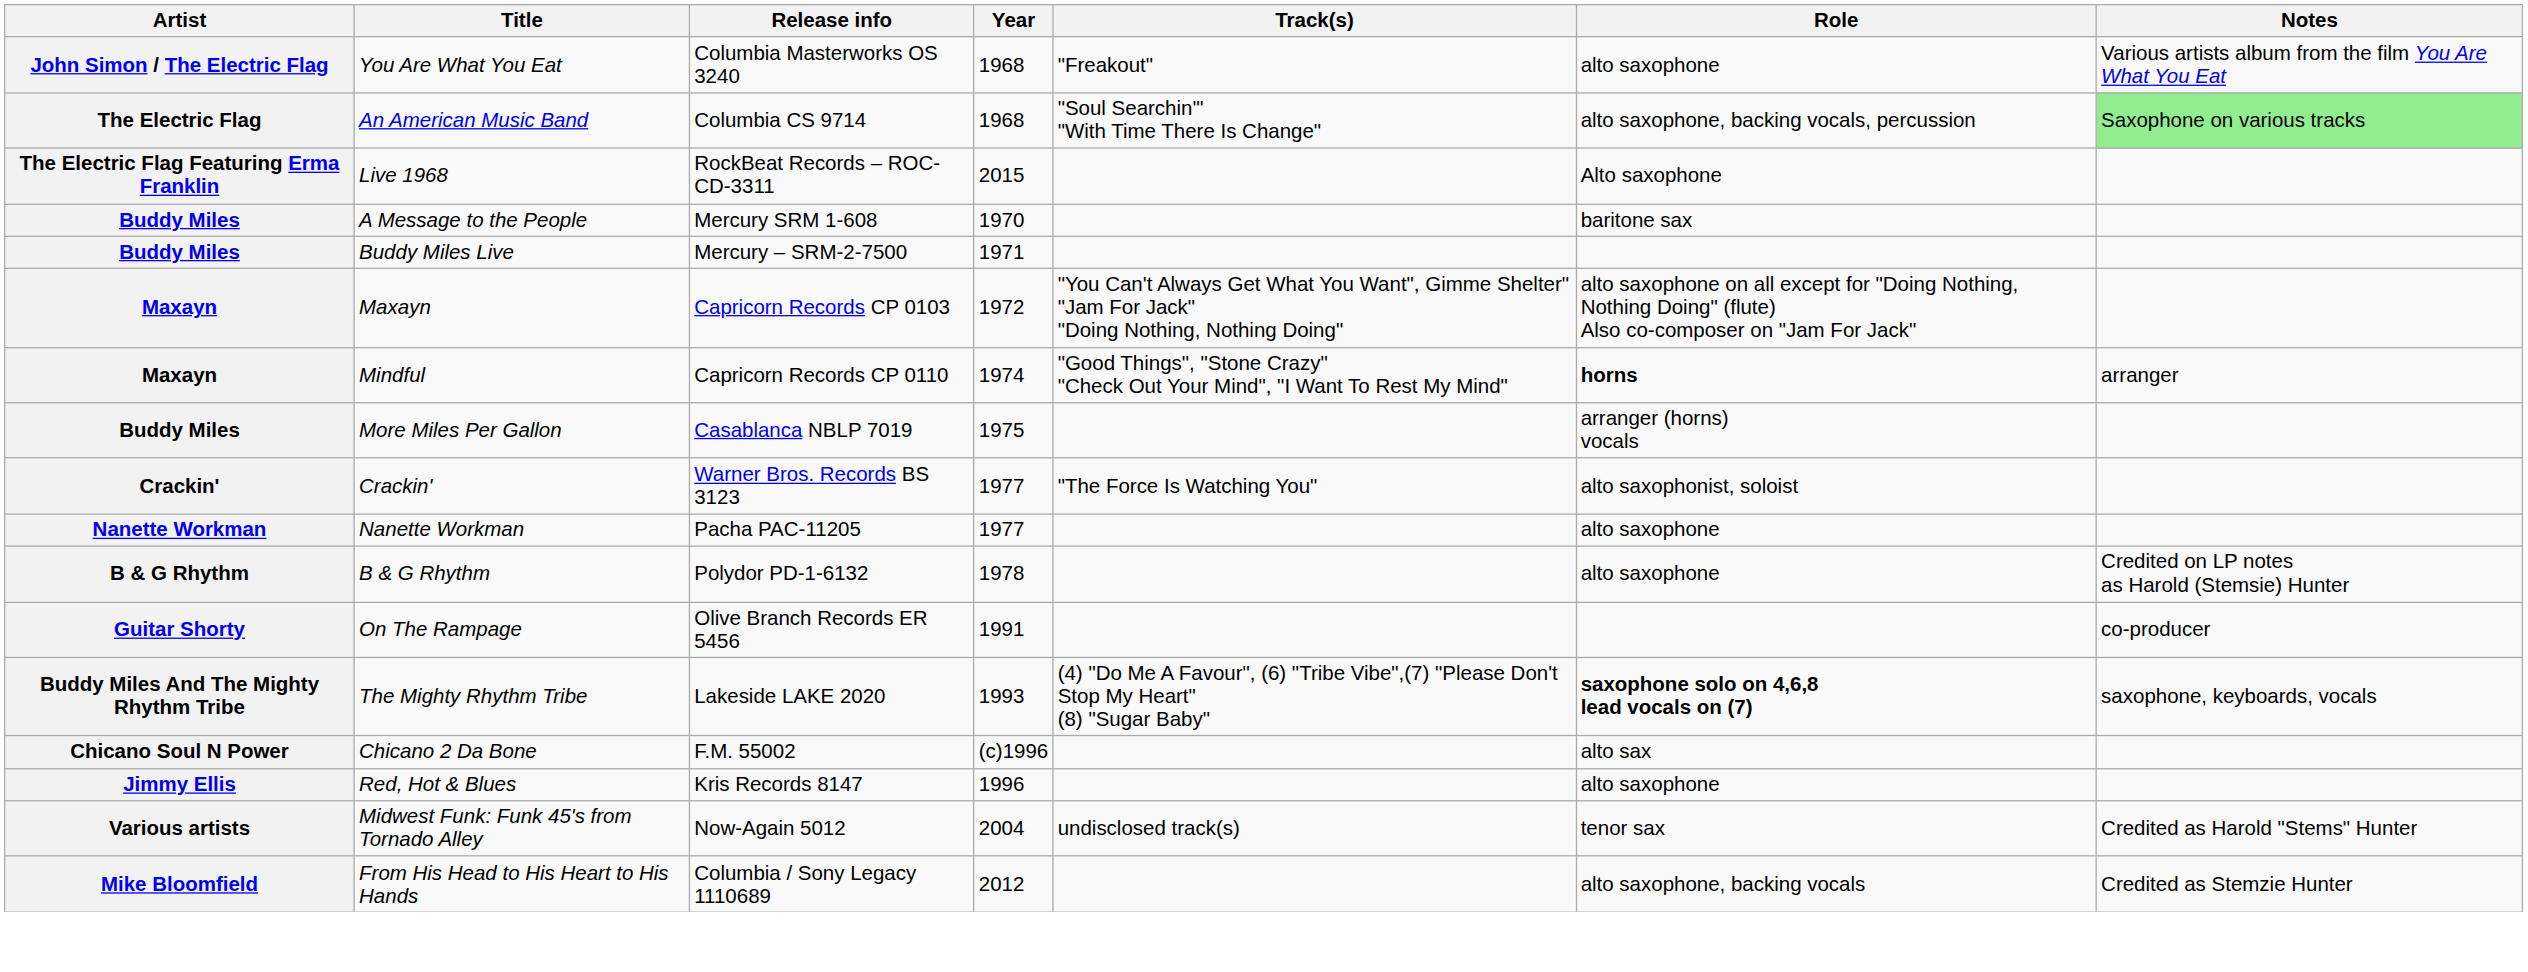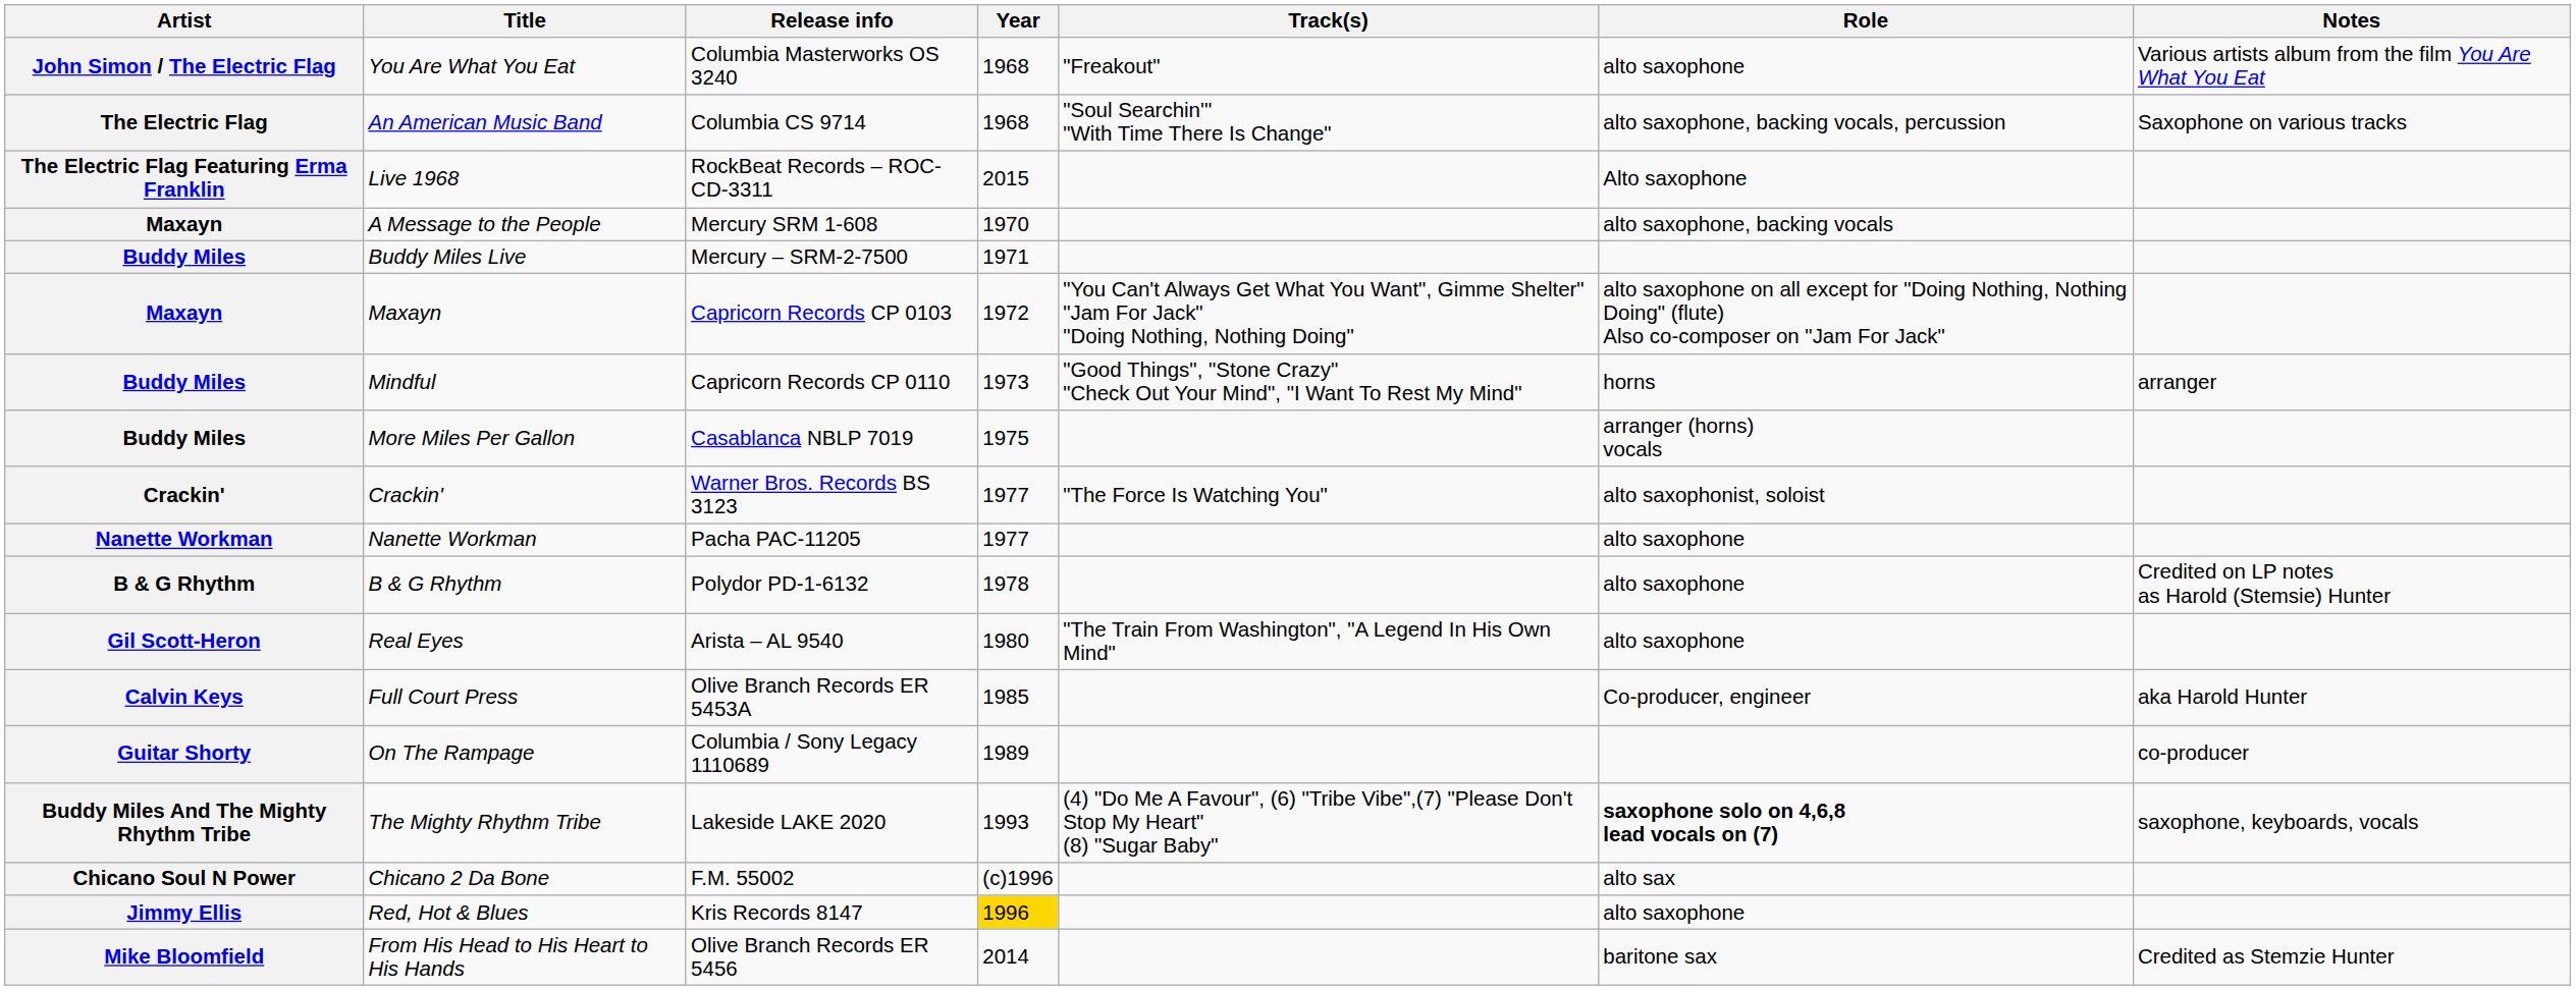 <table class="wikitable plainrowheaders sortable">
 <tr>
 <th scope="col">Artist</th>
 <th scope="col">Title</th>
 <th scope="col">Release info</th>
 <th scope="col">Year</th>
 <th scope="col">Track(s)</th>
 <th scope="col">Role</th>
 <th scope="col" class="unsortable">Notes</th>
 </tr>
 <tr>
 <th scope="row"><a href='#'>John Simon</a> / <a href='#'>The Electric Flag</a></th>
 <td><em>You Are What You Eat</em></td>
 <td>Columbia Masterworks OS 3240</td>
 <td>1968</td>
 <td>"Freakout"</td>
 <td>alto saxophone</td>
 <td>Various artists album from the film <em><a href='#'>You Are What You Eat</a></em></td>
 </tr>
 <tr>
 <th scope="row">The Electric Flag</th>
 <td><em><a href='#'>An American Music Band</a></em></td>
 <td>Columbia CS 9714</td>
 <td>1968</td>
 <td>"Soul Searchin'"<br>"With Time There Is Change"</td>
 <td>alto saxophone, backing vocals, percussion</td>
-<td style="background: lightgreen;">Saxophone on various tracks</td>
+<td>Saxophone on various tracks</td>
 </tr>
 <tr>
 <th scope="row">The Electric Flag Featuring <a href='#'>Erma Franklin</a></th>
 <td><em>Live 1968</em></td>
 <td>RockBeat Records – ROC-CD-3311</td>
 <td>2015</td>
 <td></td>
 <td>Alto saxophone</td>
 <td></td>
 </tr>
 <tr>
-<th scope="row"><a href='#'>Buddy Miles</a></th>
+<th scope="row">Maxayn</th>
 <td><em>A Message to the People</em></td>
 <td>Mercury SRM 1-608</td>
 <td>1970</td>
 <td></td>
-<td>baritone sax</td>
+<td>alto saxophone, backing vocals</td>
 <td></td>
 </tr>
 <tr>
 <th scope="row"><a href='#'>Buddy Miles</a></th>
 <td><em>Buddy Miles Live</em></td>
 <td>Mercury – SRM-2-7500</td>
 <td>1971</td>
 <td></td>
 <td></td>
 <td></td>
 </tr>
 <tr>
 <th scope="row"><a href='#'>Maxayn</a></th>
 <td><em>Maxayn</em></td>
 <td><a href='#'>Capricorn Records</a> CP 0103</td>
 <td>1972</td>
 <td>"You Can't Always Get What You Want", Gimme Shelter"<br>"Jam For Jack"<br>"Doing Nothing, Nothing Doing"</td>
 <td>alto saxophone on all except for "Doing Nothing, Nothing Doing" (flute)<br>Also co-composer on "Jam For Jack"</td>
 <td></td>
 </tr>
 <tr>
-<th scope="row">Maxayn</th>
+<th scope="row"><a href='#'>Buddy Miles</a></th>
 <td><em>Mindful</em></td>
 <td>Capricorn Records CP 0110</td>
-<td>1974</td>
+<td>1973</td>
 <td>"Good Things", "Stone Crazy"<br>"Check Out Your Mind", "I Want To Rest My Mind"</td>
-<td><strong>horns</strong></td>
+<td>horns</td>
 <td>arranger</td>
 </tr>
 <tr>
 <th scope="row">Buddy Miles</th>
 <td><em>More Miles Per Gallon</em></td>
 <td><a href='#'>Casablanca</a> NBLP 7019</td>
 <td>1975</td>
 <td></td>
 <td>arranger (horns)<br>vocals</td>
 <td></td>
 </tr>
 <tr>
 <th scope="row">Crackin'</th>
 <td><em>Crackin' </em></td>
 <td><a href='#'>Warner Bros. Records</a> BS 3123</td>
 <td>1977</td>
 <td>"The Force Is Watching You"</td>
 <td>alto saxophonist, soloist</td>
 <td></td>
 </tr>
 <tr>
 <th scope="row"><a href='#'>Nanette Workman</a></th>
 <td><em>Nanette Workman</em></td>
 <td>Pacha PAC-11205</td>
 <td>1977</td>
 <td></td>
 <td>alto saxophone</td>
 <td></td>
 </tr>
 <tr>
 <th scope="row">B & G Rhythm</th>
 <td><em>B & G Rhythm</em></td>
 <td>Polydor PD-1-6132</td>
 <td>1978</td>
 <td></td>
 <td>alto saxophone</td>
 <td>Credited on LP notes<br>as Harold (Stemsie) Hunter</td>
 </tr>
 <tr>
+<th scope="row"><a href='#'>Gil Scott-Heron</a></th>
+<td><em>Real Eyes</em></td>
+<td>Arista – AL 9540</td>
+<td>1980</td>
+<td>"The Train From Washington", "A Legend In His Own Mind"</td>
+<td>alto saxophone</td>
+<td></td>
+</tr>
+<tr>
+<th scope="row"><a href='#'>Calvin Keys</a></th>
+<td><em>Full Court Press</em></td>
+<td>Olive Branch Records ER 5453A</td>
+<td>1985</td>
+<td></td>
+<td>Co-producer, engineer</td>
+<td>aka Harold Hunter</td>
+</tr>
+<tr>
 <th scope="row"><a href='#'>Guitar Shorty</a></th>
 <td><em>On The Rampage</em></td>
-<td>Olive Branch Records ER 5456</td>
-<td>1991</td>
+<td>Columbia / Sony Legacy 1110689</td>
+<td>1989</td>
 <td></td>
 <td></td>
 <td>co-producer</td>
 </tr>
 <tr>
 <th scope="row">Buddy Miles And The Mighty Rhythm Tribe</th>
 <td><em>The Mighty Rhythm Tribe</em></td>
 <td>Lakeside LAKE 2020</td>
 <td>1993</td>
 <td>(4) "Do Me A Favour", (6) "Tribe Vibe",(7) "Please Don't Stop My Heart"<br>(8) "Sugar Baby"</td>
 <td><strong>saxophone solo on 4,6,8<br>lead vocals on (7)</strong></td>
 <td>saxophone, keyboards, vocals</td>
 </tr>
 <tr>
 <th scope="row">Chicano Soul N Power</th>
 <td><em>Chicano 2 Da Bone</em></td>
 <td>F.M. 55002</td>
 <td>(c)1996</td>
 <td></td>
 <td>alto sax</td>
 <td></td>
 </tr>
 <tr>
 <th scope="row"><a href='#'>Jimmy Ellis</a></th>
 <td><em>Red, Hot & Blues</em></td>
 <td>Kris Records 8147</td>
-<td>1996</td>
+<td style="background: gold;">1996</td>
 <td></td>
 <td>alto saxophone</td>
 <td></td>
 </tr>
 <tr>
-<th scope="row">Various artists</th>
-<td><em>Midwest Funk: Funk 45's from Tornado Alley</em></td>
-<td>Now-Again 5012</td>
-<td>2004</td>
-<td>undisclosed track(s)</td>
-<td>tenor sax</td>
-<td>Credited as Harold "Stems" Hunter</td>
-</tr>
-<tr>
 <th scope="row"><a href='#'>Mike Bloomfield</a></th>
 <td><em>From His Head to His Heart to His Hands</em></td>
-<td>Columbia / Sony Legacy 1110689</td>
-<td>2012</td>
+<td>Olive Branch Records ER 5456</td>
+<td>2014</td>
 <td></td>
-<td>alto saxophone, backing vocals</td>
+<td>baritone sax</td>
 <td>Credited as Stemzie Hunter</td>
 </tr>
 </table>
